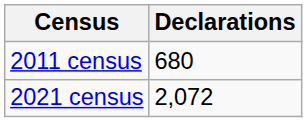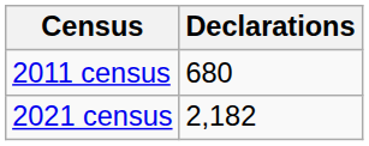 <table class="wikitable sortable">
 <tr>
 <th>Census</th>
 <th>Declarations</th>
 </tr>
 <tr>
 <td><a href='#'>2011 census</a></td>
 <td>680</td>
 </tr>
 <tr>
 <td><a href='#'>2021 census</a></td>
-<td>2,072</td>
+<td>2,182</td>
 </tr>
 </table>
